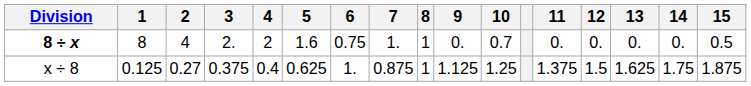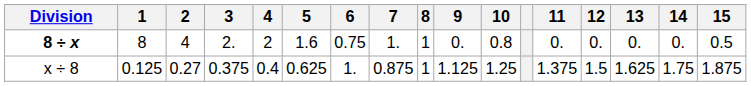 <table class="wikitable" style="text-align: center; background: white">
 <tr>
 <th style="width:105px;"><a href='#'>Division</a></th>
 <th>1</th>
 <th>2</th>
 <th>3</th>
 <th>4</th>
 <th>5</th>
 <th>6</th>
 <th>7</th>
 <th>8</th>
 <th>9</th>
 <th>10</th>
 <th style="width:5px;"></th>
 <th>11</th>
 <th>12</th>
 <th>13</th>
 <th>14</th>
 <th>15</th>
 </tr>
 <tr>
 <td><strong>8 ÷ <em>x<strong><em></td>
 <td></strong>8<strong></td>
 <td>4</td>
 <td>2.</td>
 <td>2</td>
 <td>1.6</td>
 <td>0.75</td>
 <td>1.</td>
 <td>1</td>
 <td>0.</td>
-<td>0.7</td>
+<td>0.8</td>
 <th></th>
 <td>0.</td>
 <td>0.</td>
 <td>0.</td>
 <td>0.</td>
 <td>0.5</td>
 </tr>
 <tr>
 <td></em></strong>x</em> ÷ 8</strong></td>
 <td>0.125</td>
 <td>0.27</td>
 <td>0.375</td>
 <td>0.4</td>
 <td>0.625</td>
 <td>1.</td>
 <td>0.875</td>
 <td>1</td>
 <td>1.125</td>
 <td>1.25</td>
 <th></th>
 <td>1.375</td>
 <td>1.5</td>
 <td>1.625</td>
 <td>1.75</td>
 <td>1.875</td>
 </tr>
 </table>
